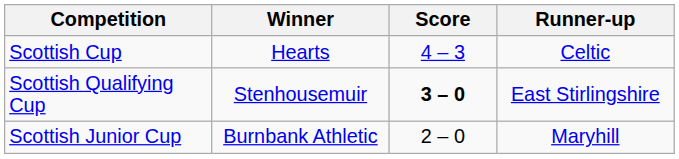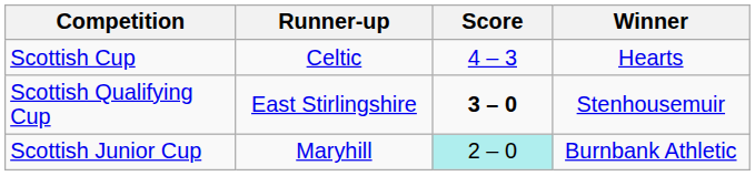 <table class="wikitable" style="text-align: center;">
 <tr>
 <th width=160>Competition</th>
+<th width=135>Runner-up</th>
+<th width=80>Score</th>
 <th width=135>Winner</th>
-<th width=80>Score</th>
-<th width=135>Runner-up</th>
 </tr>
 <tr>
 <td align=left><a href='#'>Scottish Cup</a></td>
+<td><a href='#'>Celtic</a></td>
+<td><a href='#'>4 – 3</a></td>
 <td><a href='#'>Hearts</a></td>
-<td><a href='#'>4 – 3</a></td>
-<td><a href='#'>Celtic</a></td>
 </tr>
 <tr>
 <td align=left><a href='#'>Scottish Qualifying Cup</a></td>
+<td><a href='#'>East Stirlingshire</a></td>
+<td><strong>3 – 0</strong></td>
 <td><a href='#'>Stenhousemuir</a></td>
-<td><strong>3 – 0</strong></td>
-<td><a href='#'>East Stirlingshire</a></td>
 </tr>
 <tr>
 <td align=left><a href='#'>Scottish Junior Cup</a></td>
+<td><a href='#'>Maryhill</a></td>
+<td style="background: paleturquoise;">2 – 0</td>
 <td><a href='#'>Burnbank Athletic</a></td>
-<td>2 – 0</td>
-<td><a href='#'>Maryhill</a></td>
 </tr>
 </table>
